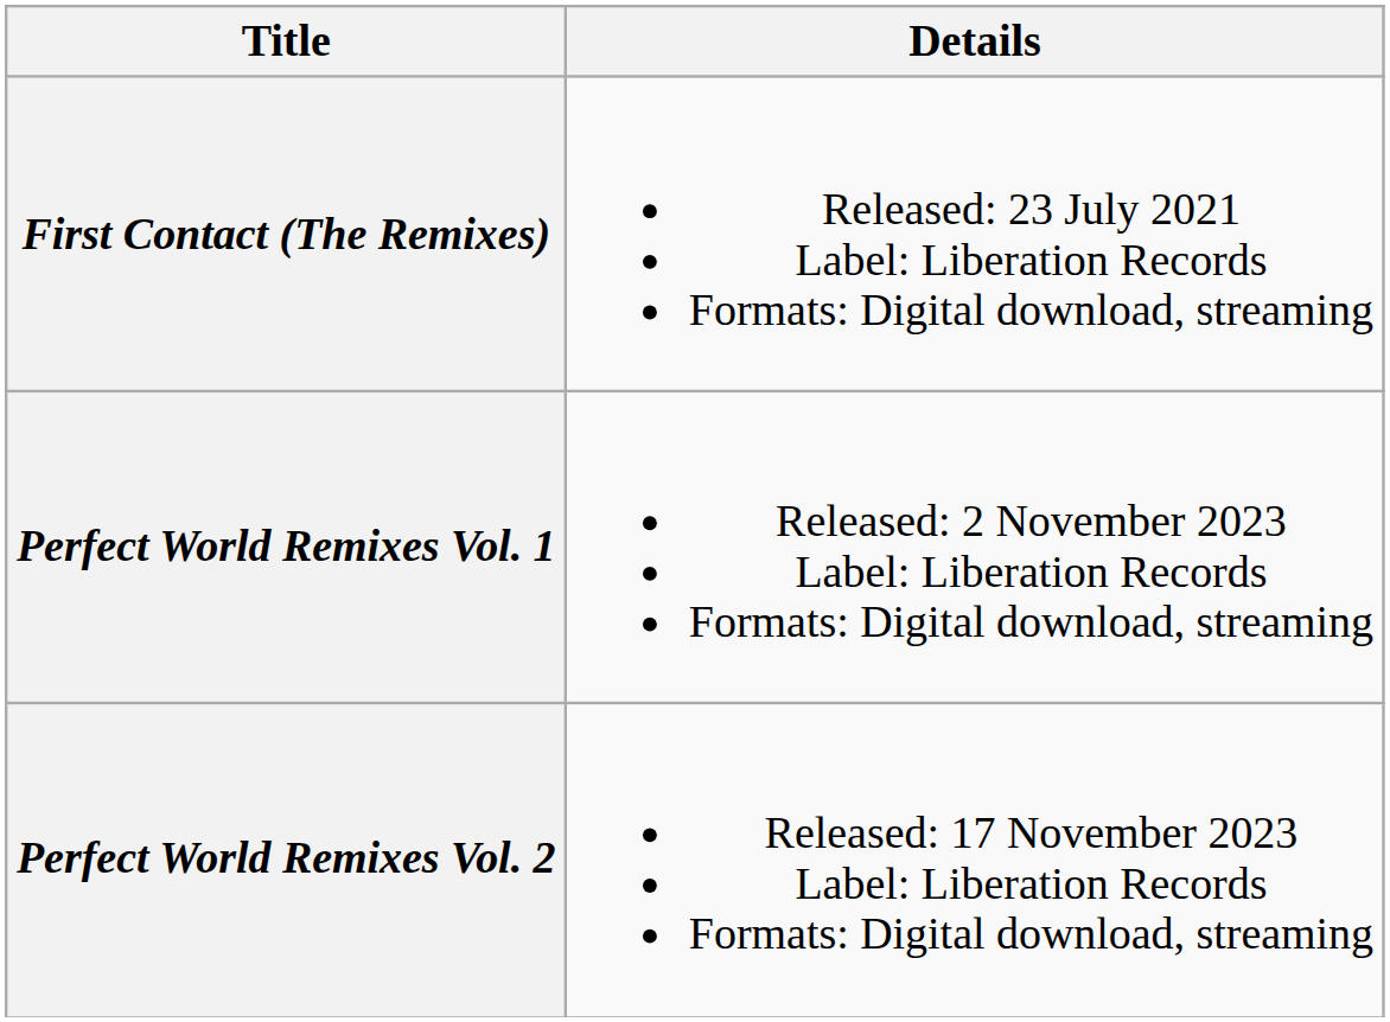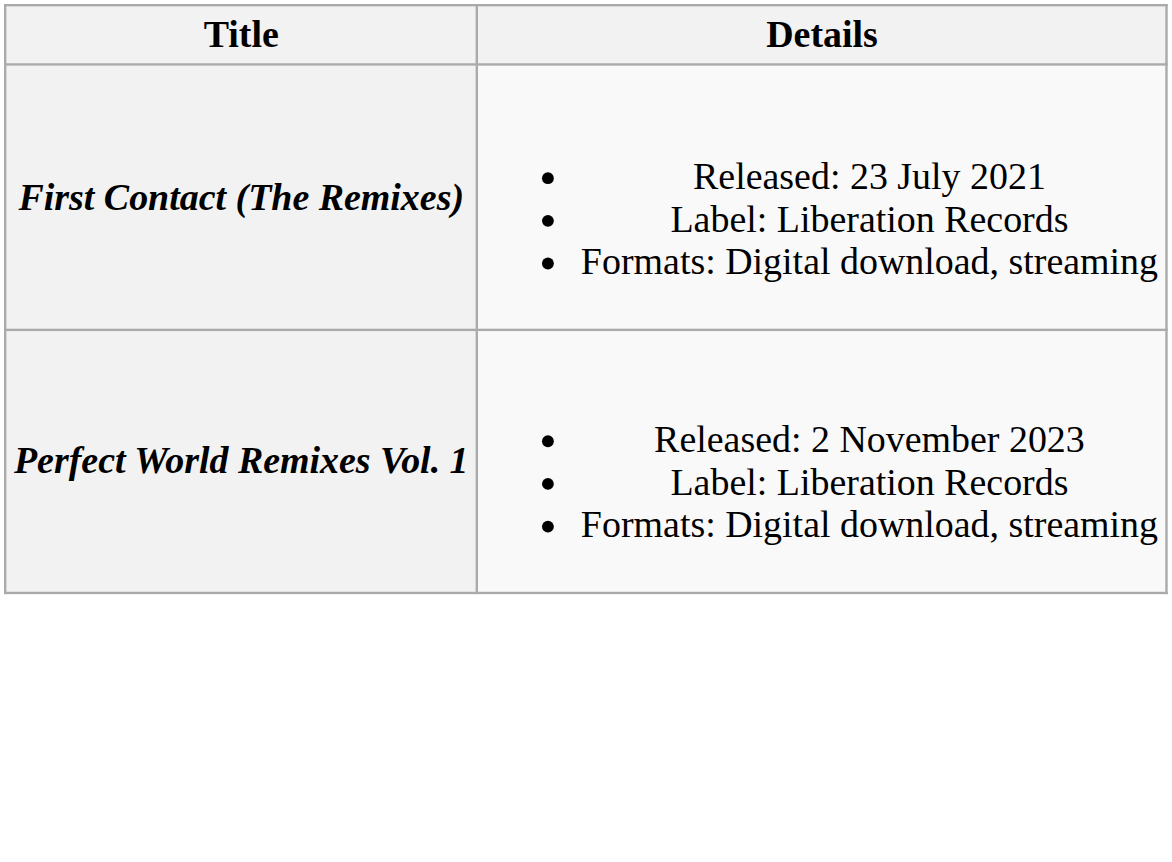 <table class="wikitable plainrowheaders" style="text-align:center;">
 <tr>
 <th>Title</th>
 <th>Details</th>
 </tr>
 <tr>
 <th scope="row"><em>First Contact (The Remixes)</em></th>
 <td><br><ul><li>Released: 23 July 2021</li><li>Label: Liberation Records</li><li>Formats: Digital download, streaming</li></ul></td>
 </tr>
 <tr>
 <th scope="row"><em>Perfect World Remixes Vol. 1</em></th>
 <td><br><ul><li>Released: 2 November 2023</li><li>Label: Liberation Records</li><li>Formats: Digital download, streaming</li></ul></td>
 </tr>
-<tr>
-<th scope="row"><em>Perfect World Remixes Vol. 2</em></th>
-<td><br><ul><li>Released: 17 November 2023</li><li>Label: Liberation Records</li><li>Formats: Digital download, streaming</li></ul></td>
-</tr>
 </table>
